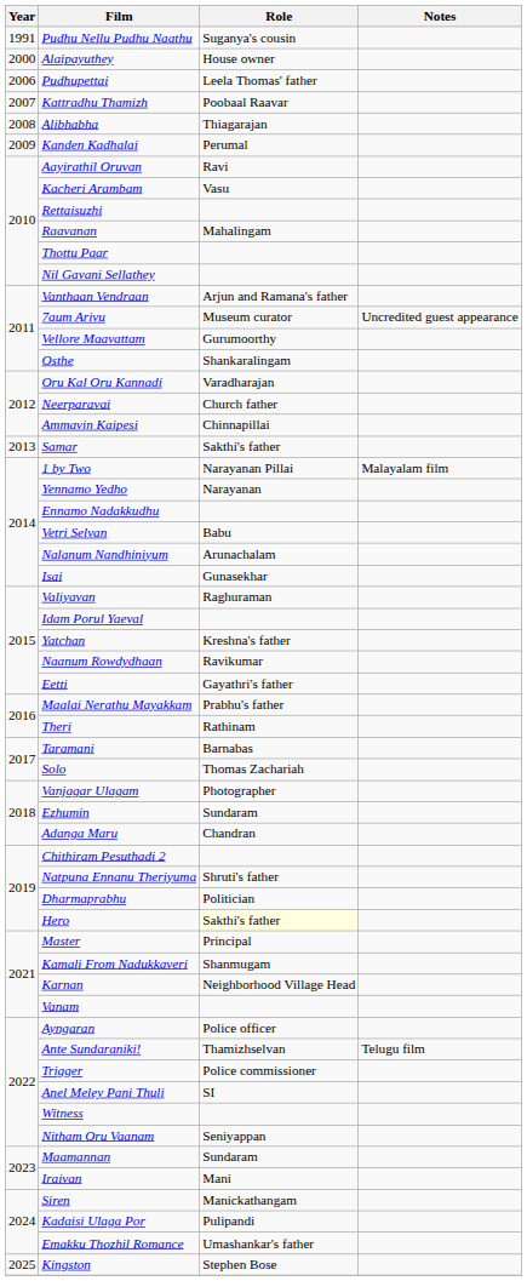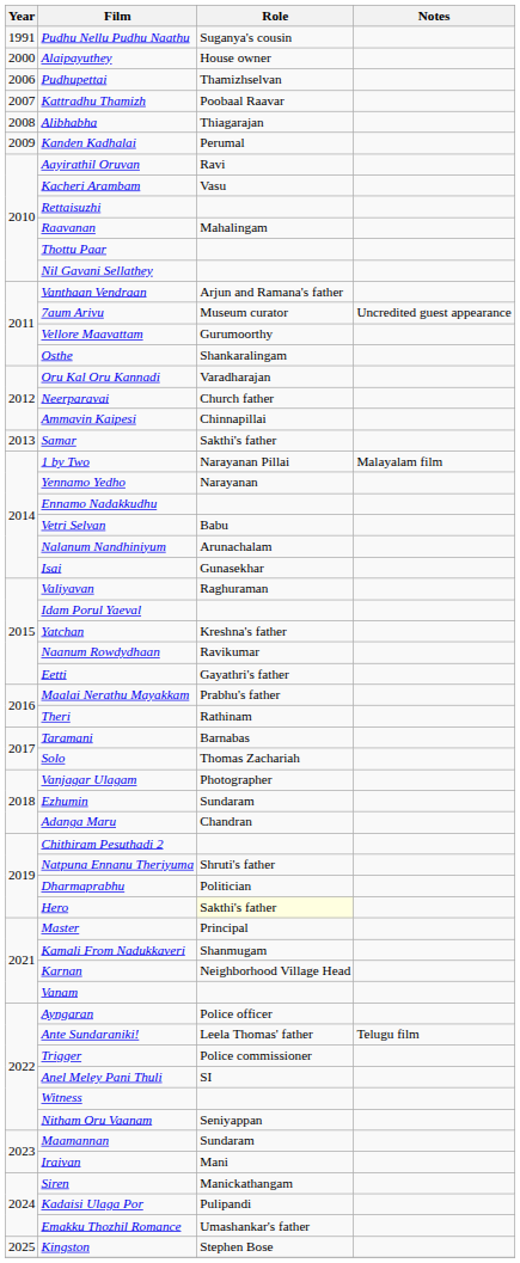 <table class="wikitable">
 <tr style="background:#ccc; text-align:center;">
 <th>Year</th>
 <th>Film</th>
 <th>Role</th>
 <th>Notes</th>
 </tr>
 <tr>
 <td>1991</td>
 <td><em><a href='#'>Pudhu Nellu Pudhu Naathu</a></em></td>
 <td>Suganya's cousin</td>
 <td></td>
 </tr>
 <tr>
 <td>2000</td>
 <td><em><a href='#'>Alaipayuthey</a></em></td>
 <td>House owner</td>
 <td></td>
 </tr>
 <tr>
 <td>2006</td>
 <td><em><a href='#'>Pudhupettai</a></em></td>
-<td>Leela Thomas' father</td>
+<td>Thamizhselvan</td>
 <td></td>
 </tr>
 <tr>
 <td>2007</td>
 <td><em><a href='#'>Kattradhu Thamizh</a></em></td>
 <td>Poobaal Raavar</td>
 <td></td>
 </tr>
 <tr>
 <td>2008</td>
 <td><em><a href='#'>Alibhabha</a></em></td>
 <td>Thiagarajan</td>
 <td></td>
 </tr>
 <tr>
 <td>2009</td>
 <td><em><a href='#'>Kanden Kadhalai</a></em></td>
 <td>Perumal</td>
 <td></td>
 </tr>
 <tr>
 <td rowspan="6">2010</td>
 <td><em><a href='#'>Aayirathil Oruvan</a></em></td>
 <td>Ravi</td>
 <td></td>
 </tr>
 <tr>
 <td><em><a href='#'>Kacheri Arambam</a></em></td>
 <td>Vasu</td>
 <td></td>
 </tr>
 <tr>
 <td><em><a href='#'>Rettaisuzhi</a></em></td>
 <td></td>
 <td></td>
 </tr>
 <tr>
 <td><em><a href='#'>Raavanan</a></em></td>
 <td>Mahalingam</td>
 <td></td>
 </tr>
 <tr>
 <td><em><a href='#'>Thottu Paar</a></em></td>
 <td></td>
 <td></td>
 </tr>
 <tr>
 <td><em><a href='#'>Nil Gavani Sellathey</a></em></td>
 <td></td>
 <td></td>
 </tr>
 <tr>
 <td rowspan="4">2011</td>
 <td><em><a href='#'>Vanthaan Vendraan</a></em></td>
 <td>Arjun and Ramana's father</td>
 <td></td>
 </tr>
 <tr>
 <td><em><a href='#'>7aum Arivu</a></em></td>
 <td>Museum curator</td>
 <td>Uncredited guest appearance</td>
 </tr>
 <tr>
 <td><em><a href='#'>Vellore Maavattam</a></em></td>
 <td>Gurumoorthy</td>
 <td></td>
 </tr>
 <tr>
 <td><em><a href='#'>Osthe</a></em></td>
 <td>Shankaralingam</td>
 <td></td>
 </tr>
 <tr>
 <td rowspan="3">2012</td>
 <td><em><a href='#'>Oru Kal Oru Kannadi</a></em></td>
 <td>Varadharajan</td>
 <td></td>
 </tr>
 <tr>
 <td><em><a href='#'>Neerparavai</a></em></td>
 <td>Church father</td>
 <td></td>
 </tr>
 <tr>
 <td><em><a href='#'>Ammavin Kaipesi</a></em></td>
 <td>Chinnapillai</td>
 <td></td>
 </tr>
 <tr>
 <td rowspan="1">2013</td>
 <td><em><a href='#'>Samar</a></em></td>
 <td>Sakthi's father</td>
 <td></td>
 </tr>
 <tr>
 <td rowspan="6">2014</td>
 <td><em><a href='#'>1 by Two</a></em></td>
 <td>Narayanan Pillai</td>
 <td>Malayalam film</td>
 </tr>
 <tr>
 <td><em><a href='#'>Yennamo Yedho</a></em></td>
 <td>Narayanan</td>
 <td></td>
 </tr>
 <tr>
 <td><em><a href='#'>Ennamo Nadakkudhu</a></em></td>
 <td></td>
 <td></td>
 </tr>
 <tr>
 <td><em><a href='#'>Vetri Selvan</a></em></td>
 <td>Babu</td>
 <td></td>
 </tr>
 <tr>
 <td><em><a href='#'>Nalanum Nandhiniyum</a></em></td>
 <td>Arunachalam</td>
 <td></td>
 </tr>
 <tr>
 <td><em><a href='#'>Isai</a></em></td>
 <td>Gunasekhar</td>
 <td></td>
 </tr>
 <tr>
 <td rowspan="5">2015</td>
 <td><em><a href='#'>Valiyavan</a></em></td>
 <td>Raghuraman</td>
 <td></td>
 </tr>
 <tr>
 <td><em><a href='#'>Idam Porul Yaeval</a></em></td>
 <td></td>
 <td></td>
 </tr>
 <tr>
 <td><em><a href='#'>Yatchan</a></em></td>
 <td>Kreshna's father</td>
 <td></td>
 </tr>
 <tr>
 <td><em><a href='#'>Naanum Rowdydhaan</a></em></td>
 <td>Ravikumar</td>
 <td></td>
 </tr>
 <tr>
 <td><em><a href='#'>Eetti</a></em></td>
 <td>Gayathri's father</td>
 <td></td>
 </tr>
 <tr>
 <td rowspan="2">2016</td>
 <td><em><a href='#'>Maalai Nerathu Mayakkam</a></em></td>
 <td>Prabhu's father</td>
 <td></td>
 </tr>
 <tr>
 <td><em><a href='#'>Theri</a></em></td>
 <td>Rathinam</td>
 <td></td>
 </tr>
 <tr>
 <td rowspan="2">2017</td>
 <td><em><a href='#'>Taramani</a></em></td>
 <td>Barnabas</td>
 <td></td>
 </tr>
 <tr>
 <td><em><a href='#'>Solo</a></em></td>
 <td>Thomas Zachariah</td>
 <td></td>
 </tr>
 <tr>
 <td rowspan="3">2018</td>
 <td><em><a href='#'>Vanjagar Ulagam</a></em></td>
 <td>Photographer</td>
 <td></td>
 </tr>
 <tr>
 <td><em><a href='#'>Ezhumin</a></em></td>
 <td>Sundaram</td>
 <td></td>
 </tr>
 <tr>
 <td><em><a href='#'>Adanga Maru</a></em></td>
 <td>Chandran</td>
 <td></td>
 </tr>
 <tr>
 <td rowspan="4">2019</td>
 <td><em><a href='#'>Chithiram Pesuthadi 2</a></em></td>
 <td></td>
 <td></td>
 </tr>
 <tr>
 <td><em><a href='#'>Natpuna Ennanu Theriyuma</a></em></td>
 <td>Shruti's father</td>
 <td></td>
 </tr>
 <tr>
 <td><em><a href='#'>Dharmaprabhu</a></em></td>
 <td>Politician</td>
 <td></td>
 </tr>
 <tr>
 <td><em><a href='#'>Hero</a></em></td>
 <td style="background: lightyellow;">Sakthi's father</td>
 <td></td>
 </tr>
 <tr>
 <td rowspan="4">2021</td>
 <td><em><a href='#'>Master</a></em></td>
 <td>Principal</td>
 <td></td>
 </tr>
 <tr>
 <td><em><a href='#'>Kamali From Nadukkaveri</a></em></td>
 <td>Shanmugam</td>
 <td></td>
 </tr>
 <tr>
 <td><em><a href='#'>Karnan</a></em></td>
 <td>Neighborhood Village Head</td>
 <td></td>
 </tr>
 <tr>
 <td><em><a href='#'>Vanam</a></em></td>
 <td></td>
 <td></td>
 </tr>
 <tr>
 <td rowspan="6">2022</td>
 <td><em><a href='#'>Ayngaran</a></em></td>
 <td>Police officer</td>
 <td></td>
 </tr>
 <tr>
 <td><em><a href='#'>Ante Sundaraniki!</a></em></td>
-<td>Thamizhselvan</td>
+<td>Leela Thomas' father</td>
 <td>Telugu film</td>
 </tr>
 <tr>
 <td><em><a href='#'>Trigger</a></em></td>
 <td>Police commissioner</td>
 <td></td>
 </tr>
 <tr>
 <td><em><a href='#'>Anel Meley Pani Thuli</a></em></td>
 <td>SI</td>
 <td></td>
 </tr>
 <tr>
 <td><em><a href='#'>Witness</a></em></td>
 <td></td>
 <td></td>
 </tr>
 <tr>
 <td><em><a href='#'>Nitham Oru Vaanam</a></em></td>
 <td>Seniyappan</td>
 <td></td>
 </tr>
 <tr>
 <td rowspan="2">2023</td>
 <td><em><a href='#'>Maamannan</a></em></td>
 <td>Sundaram</td>
 <td></td>
 </tr>
 <tr>
 <td><em><a href='#'>Iraivan</a></em></td>
 <td>Mani</td>
 <td></td>
 </tr>
 <tr>
 <td rowspan="3">2024</td>
 <td><em><a href='#'>Siren</a></em></td>
 <td>Manickathangam</td>
 <td></td>
 </tr>
 <tr>
 <td><em><a href='#'>Kadaisi Ulaga Por</a></em></td>
 <td>Pulipandi</td>
 <td></td>
 </tr>
 <tr>
 <td><em><a href='#'>Emakku Thozhil Romance</a></em></td>
 <td>Umashankar's father</td>
 <td></td>
 </tr>
 <tr>
 <td rowspan="1">2025</td>
 <td><em><a href='#'>Kingston</a></em></td>
 <td>Stephen Bose</td>
 <td></td>
 </tr>
 <tr>
 </tr>
 </table>
